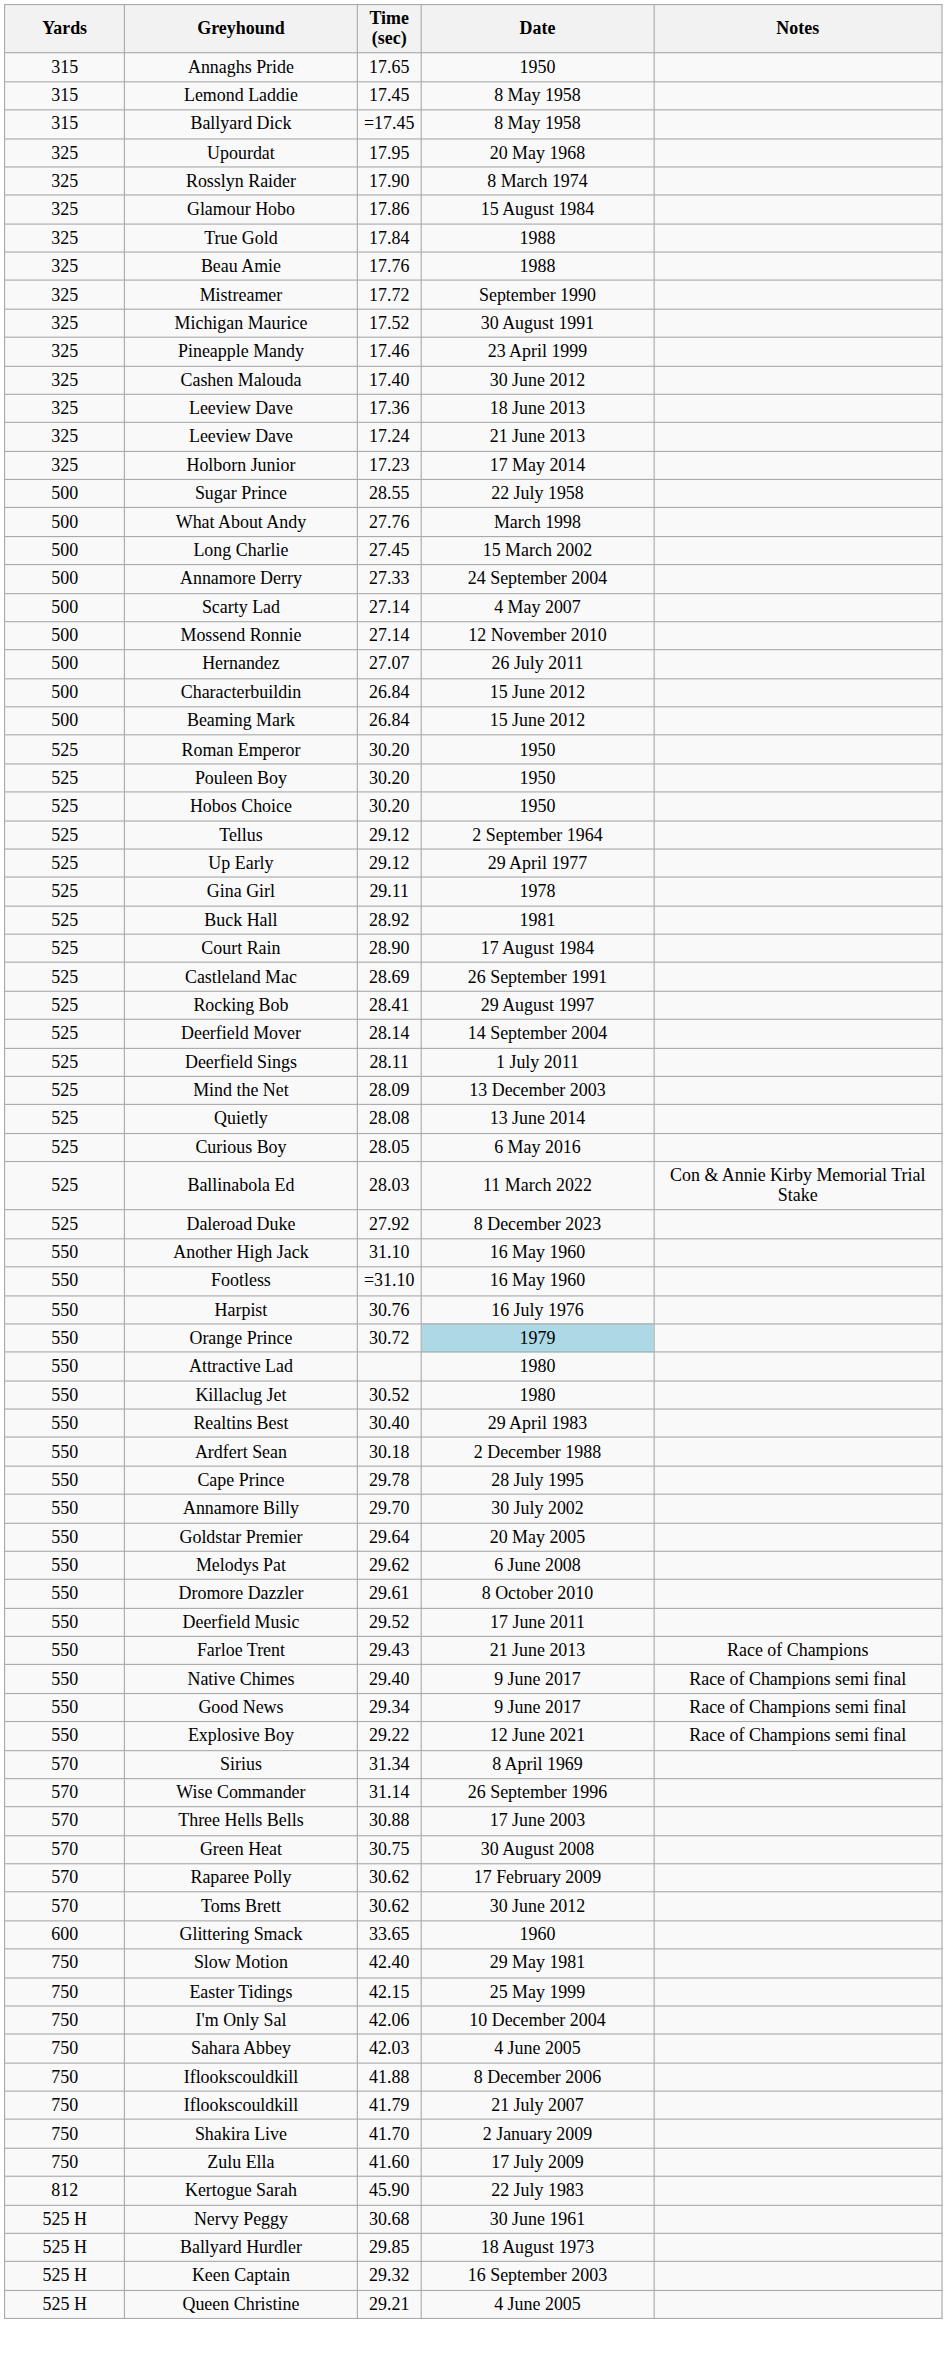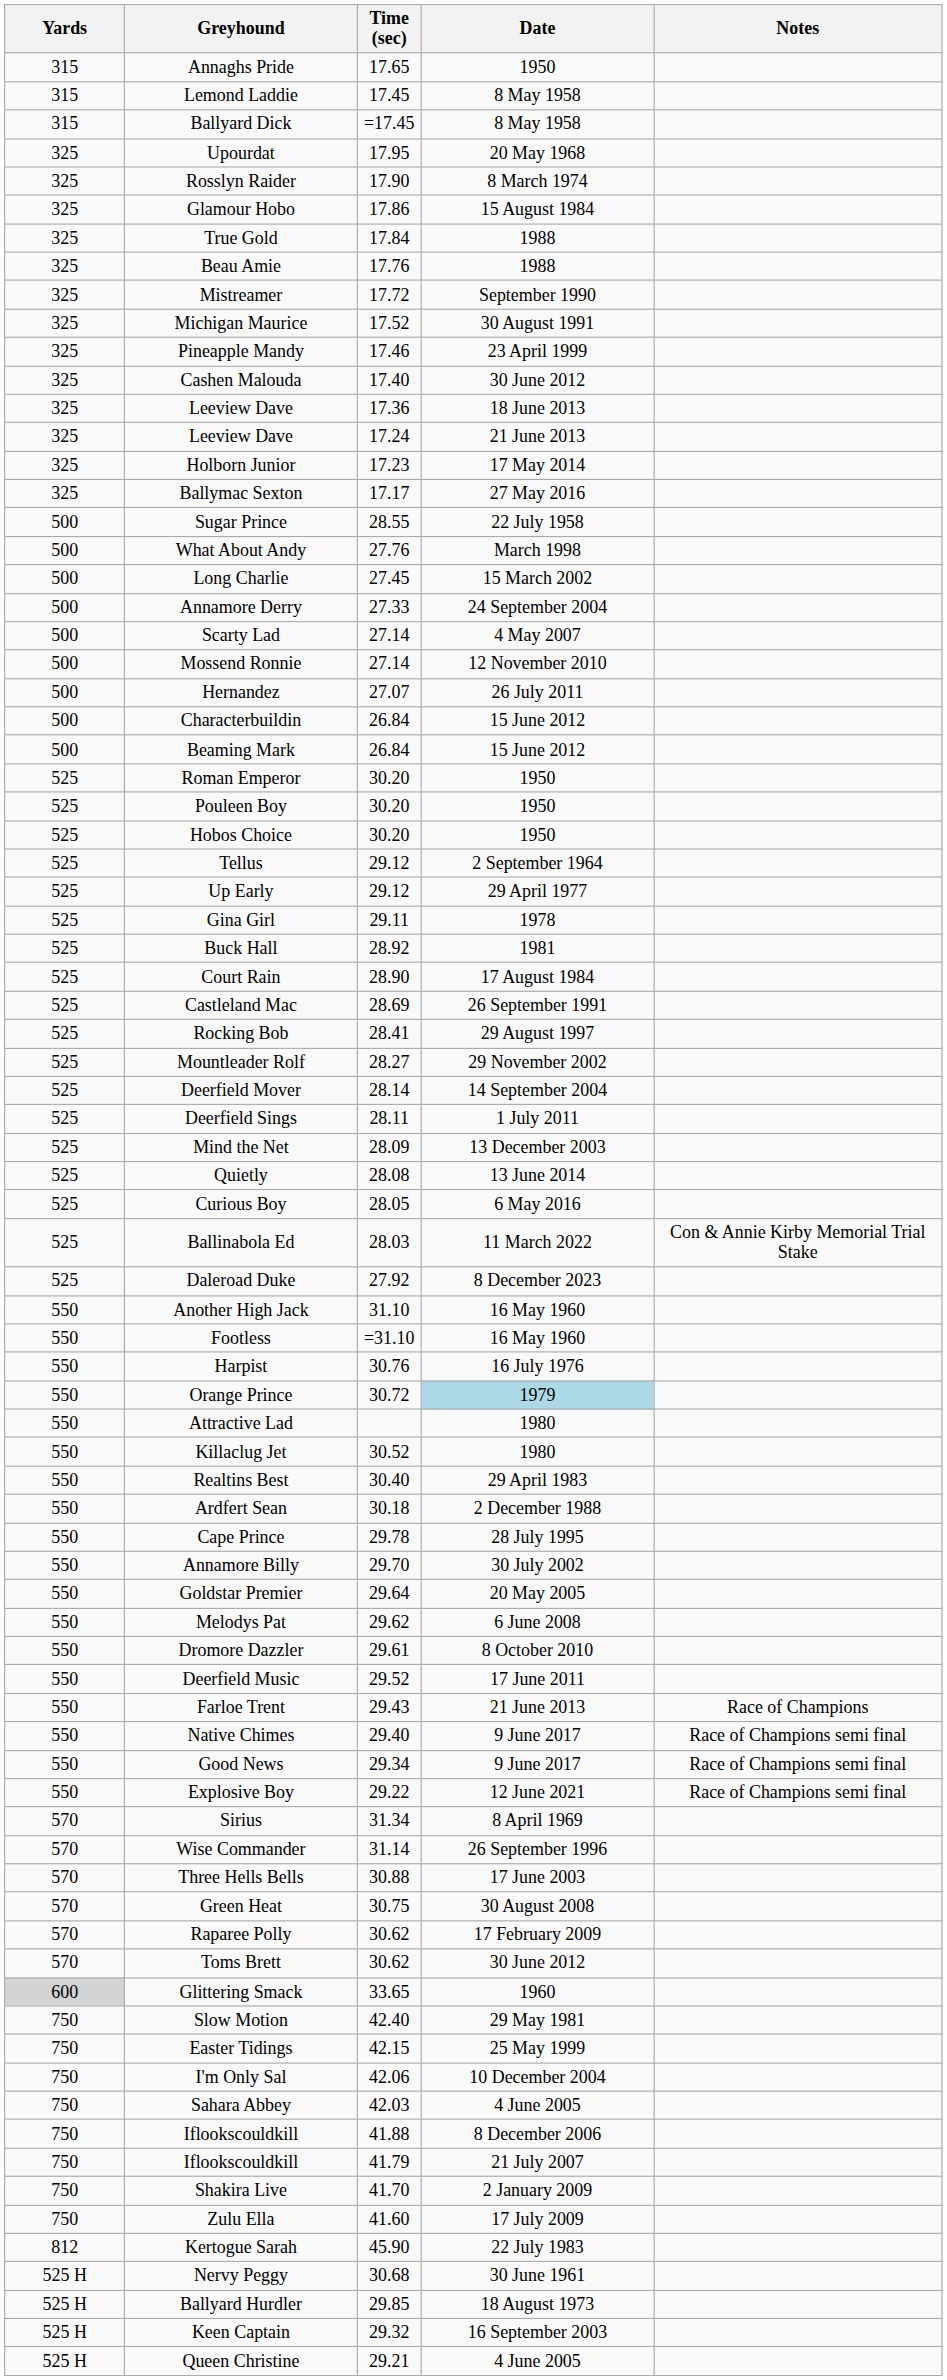 <table class="wikitable" style="font-size: 100%">
 <tr>
 <th width=100>Yards</th>
 <th width=200>Greyhound</th>
 <th width=50>Time (sec)</th>
 <th width=200>Date</th>
 <th width=250>Notes</th>
 </tr>
 <tr align=center>
 <td>315</td>
 <td>Annaghs Pride</td>
 <td>17.65</td>
 <td>1950</td>
 <td></td>
 </tr>
 <tr align=center>
 <td>315</td>
 <td>Lemond Laddie</td>
 <td>17.45</td>
 <td>8 May 1958</td>
 <td></td>
 </tr>
 <tr align=center>
 <td>315</td>
 <td>Ballyard Dick</td>
 <td>=17.45</td>
 <td>8 May 1958</td>
 <td></td>
 </tr>
 <tr align=center>
 <td>325</td>
 <td>Upourdat</td>
 <td>17.95</td>
 <td>20 May 1968</td>
 <td></td>
 </tr>
 <tr align=center>
 <td>325</td>
 <td>Rosslyn Raider</td>
 <td>17.90</td>
 <td>8 March 1974</td>
 <td></td>
 </tr>
 <tr align=center>
 <td>325</td>
 <td>Glamour Hobo</td>
 <td>17.86</td>
 <td>15 August 1984</td>
 <td></td>
 </tr>
 <tr align=center>
 <td>325</td>
 <td>True Gold</td>
 <td>17.84</td>
 <td>1988</td>
 <td></td>
 </tr>
 <tr align=center>
 <td>325</td>
 <td>Beau Amie</td>
 <td>17.76</td>
 <td>1988</td>
 <td></td>
 </tr>
 <tr align=center>
 <td>325</td>
 <td>Mistreamer</td>
 <td>17.72</td>
 <td>September 1990</td>
 <td></td>
 </tr>
 <tr align=center>
 <td>325</td>
 <td>Michigan Maurice</td>
 <td>17.52</td>
 <td>30 August 1991</td>
 <td></td>
 </tr>
 <tr align=center>
 <td>325</td>
 <td>Pineapple Mandy</td>
 <td>17.46</td>
 <td>23 April 1999</td>
 <td></td>
 </tr>
 <tr align=center>
 <td>325</td>
 <td>Cashen Malouda</td>
 <td>17.40</td>
 <td>30 June 2012</td>
 <td></td>
 </tr>
 <tr align=center>
 <td>325</td>
 <td>Leeview Dave</td>
 <td>17.36</td>
 <td>18 June 2013</td>
 <td></td>
 </tr>
 <tr align=center>
 <td>325</td>
 <td>Leeview Dave</td>
 <td>17.24</td>
 <td>21 June 2013</td>
 <td></td>
 </tr>
 <tr align=center>
 <td>325</td>
 <td>Holborn Junior</td>
 <td>17.23</td>
 <td>17 May 2014</td>
+<td></td>
+</tr>
+<tr align=center>
+<td>325</td>
+<td>Ballymac Sexton</td>
+<td>17.17</td>
+<td>27 May 2016</td>
 <td></td>
 </tr>
 <tr align=center>
 <td>500</td>
 <td>Sugar Prince</td>
 <td>28.55</td>
 <td>22 July 1958</td>
 <td></td>
 </tr>
 <tr align=center>
 <td>500</td>
 <td>What About Andy</td>
 <td>27.76</td>
 <td>March 1998</td>
 <td></td>
 </tr>
 <tr align=center>
 <td>500</td>
 <td>Long Charlie</td>
 <td>27.45</td>
 <td>15 March 2002</td>
 <td></td>
 </tr>
 <tr align=center>
 <td>500</td>
 <td>Annamore Derry</td>
 <td>27.33</td>
 <td>24 September 2004</td>
 <td></td>
 </tr>
 <tr align=center>
 <td>500</td>
 <td>Scarty Lad</td>
 <td>27.14</td>
 <td>4 May 2007</td>
 <td></td>
 </tr>
 <tr align=center>
 <td>500</td>
 <td>Mossend Ronnie</td>
 <td>27.14</td>
 <td>12 November 2010</td>
 <td></td>
 </tr>
 <tr align=center>
 <td>500</td>
 <td>Hernandez</td>
 <td>27.07</td>
 <td>26 July 2011</td>
 <td></td>
 </tr>
 <tr align=center>
 <td>500</td>
 <td>Characterbuildin</td>
 <td>26.84</td>
 <td>15 June 2012</td>
 <td></td>
 </tr>
 <tr align=center>
 <td>500</td>
 <td>Beaming Mark</td>
 <td>26.84</td>
 <td>15 June 2012</td>
 <td></td>
 </tr>
 <tr align=center>
 <td>525</td>
 <td>Roman Emperor</td>
 <td>30.20</td>
 <td>1950</td>
 <td></td>
 </tr>
 <tr align=center>
 <td>525</td>
 <td>Pouleen Boy</td>
 <td>30.20</td>
 <td>1950</td>
 <td></td>
 </tr>
 <tr align=center>
 <td>525</td>
 <td>Hobos Choice</td>
 <td>30.20</td>
 <td>1950</td>
 <td></td>
 </tr>
 <tr align=center>
 <td>525</td>
 <td>Tellus</td>
 <td>29.12</td>
 <td>2 September 1964</td>
 <td></td>
 </tr>
 <tr align=center>
 <td>525</td>
 <td>Up Early</td>
 <td>29.12</td>
 <td>29 April 1977</td>
 <td></td>
 </tr>
 <tr align=center>
 <td>525</td>
 <td>Gina Girl</td>
 <td>29.11</td>
 <td>1978</td>
 <td></td>
 </tr>
 <tr align=center>
 <td>525</td>
 <td>Buck Hall</td>
 <td>28.92</td>
 <td>1981</td>
 <td></td>
 </tr>
 <tr align=center>
 <td>525</td>
 <td>Court Rain</td>
 <td>28.90</td>
 <td>17 August 1984</td>
 <td></td>
 </tr>
 <tr align=center>
 <td>525</td>
 <td>Castleland Mac</td>
 <td>28.69</td>
 <td>26 September 1991</td>
 <td></td>
 </tr>
 <tr align=center>
 <td>525</td>
 <td>Rocking Bob</td>
 <td>28.41</td>
 <td>29 August 1997</td>
+<td></td>
+</tr>
+<tr align=center>
+<td>525</td>
+<td>Mountleader Rolf</td>
+<td>28.27</td>
+<td>29 November 2002</td>
 <td></td>
 </tr>
 <tr align=center>
 <td>525</td>
 <td>Deerfield Mover</td>
 <td>28.14</td>
 <td>14 September 2004</td>
 <td></td>
 </tr>
 <tr align=center>
 <td>525</td>
 <td>Deerfield Sings</td>
 <td>28.11</td>
 <td>1 July 2011</td>
 <td></td>
 </tr>
 <tr align=center>
 <td>525</td>
 <td>Mind the Net</td>
 <td>28.09</td>
 <td>13 December 2003</td>
 <td></td>
 </tr>
 <tr align=center>
 <td>525</td>
 <td>Quietly</td>
 <td>28.08</td>
 <td>13 June 2014</td>
 <td></td>
 </tr>
 <tr align=center>
 <td>525</td>
 <td>Curious Boy</td>
 <td>28.05</td>
 <td>6 May 2016</td>
 <td></td>
 </tr>
 <tr align=center>
 <td>525</td>
 <td>Ballinabola Ed</td>
 <td>28.03</td>
 <td>11 March 2022</td>
 <td>Con & Annie Kirby Memorial Trial Stake</td>
 </tr>
 <tr align=center>
 <td>525</td>
 <td>Daleroad Duke</td>
 <td>27.92</td>
 <td>8 December 2023</td>
 <td></td>
 </tr>
 <tr align=center>
 <td>550</td>
 <td>Another High Jack</td>
 <td>31.10</td>
 <td>16 May 1960</td>
 <td></td>
 </tr>
 <tr align=center>
 <td>550</td>
 <td>Footless</td>
 <td>=31.10</td>
 <td>16 May 1960</td>
 <td></td>
 </tr>
 <tr align=center>
 <td>550</td>
 <td>Harpist</td>
 <td>30.76</td>
 <td>16 July 1976</td>
 <td></td>
 </tr>
 <tr align=center>
 <td>550</td>
 <td>Orange Prince</td>
 <td>30.72</td>
 <td style="background: lightblue;">1979</td>
 <td></td>
 </tr>
 <tr align=center>
 <td>550</td>
 <td>Attractive Lad</td>
 <td></td>
 <td>1980</td>
 <td></td>
 </tr>
 <tr align=center>
 <td>550</td>
 <td>Killaclug Jet</td>
 <td>30.52</td>
 <td>1980</td>
 <td></td>
 </tr>
 <tr align=center>
 <td>550</td>
 <td>Realtins Best</td>
 <td>30.40</td>
 <td>29 April 1983</td>
 <td></td>
 </tr>
 <tr align=center>
 <td>550</td>
 <td>Ardfert Sean</td>
 <td>30.18</td>
 <td>2 December 1988</td>
 <td></td>
 </tr>
 <tr align=center>
 <td>550</td>
 <td>Cape Prince</td>
 <td>29.78</td>
 <td>28 July 1995</td>
 <td></td>
 </tr>
 <tr align=center>
 <td>550</td>
 <td>Annamore Billy</td>
 <td>29.70</td>
 <td>30 July 2002</td>
 <td></td>
 </tr>
 <tr align=center>
 <td>550</td>
 <td>Goldstar Premier</td>
 <td>29.64</td>
 <td>20 May 2005</td>
 <td></td>
 </tr>
 <tr align=center>
 <td>550</td>
 <td>Melodys Pat</td>
 <td>29.62</td>
 <td>6 June 2008</td>
 <td></td>
 </tr>
 <tr align=center>
 <td>550</td>
 <td>Dromore Dazzler</td>
 <td>29.61</td>
 <td>8 October 2010</td>
 <td></td>
 </tr>
 <tr align=center>
 <td>550</td>
 <td>Deerfield Music</td>
 <td>29.52</td>
 <td>17 June 2011</td>
 <td></td>
 </tr>
 <tr align=center>
 <td>550</td>
 <td>Farloe Trent</td>
 <td>29.43</td>
 <td>21 June 2013</td>
 <td>Race of Champions</td>
 </tr>
 <tr align=center>
 <td>550</td>
 <td>Native Chimes</td>
 <td>29.40</td>
 <td>9 June 2017</td>
 <td>Race of Champions semi final</td>
 </tr>
 <tr align=center>
 <td>550</td>
 <td>Good News</td>
 <td>29.34</td>
 <td>9 June 2017</td>
 <td>Race of Champions semi final</td>
 </tr>
 <tr align=center>
 <td>550</td>
 <td>Explosive Boy</td>
 <td>29.22</td>
 <td>12 June 2021</td>
 <td>Race of Champions semi final</td>
 </tr>
 <tr align=center>
 <td>570</td>
 <td>Sirius</td>
 <td>31.34</td>
 <td>8 April 1969</td>
 <td></td>
 </tr>
 <tr align=center>
 <td>570</td>
 <td>Wise Commander</td>
 <td>31.14</td>
 <td>26 September 1996</td>
 <td></td>
 </tr>
 <tr align=center>
 <td>570</td>
 <td>Three Hells Bells</td>
 <td>30.88</td>
 <td>17 June 2003</td>
 <td></td>
 </tr>
 <tr align=center>
 <td>570</td>
 <td>Green Heat</td>
 <td>30.75</td>
 <td>30 August 2008</td>
 <td></td>
 </tr>
 <tr align=center>
 <td>570</td>
 <td>Raparee Polly</td>
 <td>30.62</td>
 <td>17 February 2009</td>
 <td></td>
 </tr>
 <tr align=center>
 <td>570</td>
 <td>Toms Brett</td>
 <td>30.62</td>
 <td>30 June 2012</td>
 <td></td>
 </tr>
 <tr align=center>
-<td>600</td>
+<td style="background: lightgrey;">600</td>
 <td>Glittering Smack</td>
 <td>33.65</td>
 <td>1960</td>
 <td></td>
 </tr>
 <tr align=center>
 <td>750</td>
 <td>Slow Motion</td>
 <td>42.40</td>
 <td>29 May 1981</td>
 <td></td>
 </tr>
 <tr align=center>
 <td>750</td>
 <td>Easter Tidings</td>
 <td>42.15</td>
 <td>25 May 1999</td>
 <td></td>
 </tr>
 <tr align=center>
 <td>750</td>
 <td>I'm Only Sal</td>
 <td>42.06</td>
 <td>10 December 2004</td>
 <td></td>
 </tr>
 <tr align=center>
 <td>750</td>
 <td>Sahara Abbey</td>
 <td>42.03</td>
 <td>4 June 2005</td>
 <td></td>
 </tr>
 <tr align=center>
 <td>750</td>
 <td>Iflookscouldkill</td>
 <td>41.88</td>
 <td>8 December 2006</td>
 <td></td>
 </tr>
 <tr align=center>
 <td>750</td>
 <td>Iflookscouldkill</td>
 <td>41.79</td>
 <td>21 July 2007</td>
 <td></td>
 </tr>
 <tr align=center>
 <td>750</td>
 <td>Shakira Live</td>
 <td>41.70</td>
 <td>2 January 2009</td>
 <td></td>
 </tr>
 <tr align=center>
 <td>750</td>
 <td>Zulu Ella</td>
 <td>41.60</td>
 <td>17 July 2009</td>
 <td></td>
 </tr>
 <tr align=center>
 <td>812</td>
 <td>Kertogue Sarah</td>
 <td>45.90</td>
 <td>22 July 1983</td>
 <td></td>
 </tr>
 <tr align=center>
 <td>525 H</td>
 <td>Nervy Peggy</td>
 <td>30.68</td>
 <td>30 June 1961</td>
 <td></td>
 </tr>
 <tr align=center>
 <td>525 H</td>
 <td>Ballyard Hurdler</td>
 <td>29.85</td>
 <td>18 August 1973</td>
 <td></td>
 </tr>
 <tr align=center>
 <td>525 H</td>
 <td>Keen Captain</td>
 <td>29.32</td>
 <td>16 September 2003</td>
 <td></td>
 </tr>
 <tr align=center>
 <td>525 H</td>
 <td>Queen Christine</td>
 <td>29.21</td>
 <td>4 June 2005</td>
 <td></td>
 </tr>
 </table>
